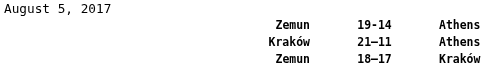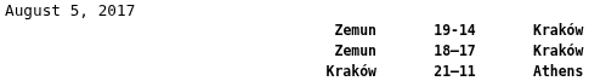 <table style="width:100%;" cellspacing="1">
 <tr>
 <th width=25%></th>
 <th width=2%></th>
 <th width=6%></th>
 <th width=2%></th>
 <th width=25%></th>
 </tr>
 <tr>
 <td>August 5, 2017</td>
 </tr>
 <tr style=font-size:90%>
 <td align=right><strong>Zemun </strong></td>
 <td></td>
 <td align=center><strong>19-14</strong></td>
 <td></td>
-<td><strong> Athens</strong></td>
+<td><strong> Kraków</strong></td>
+<td></td>
+</tr>
+<tr style=font-size:90%>
+<td align=right><strong>Zemun </strong></td>
+<td></td>
+<td align=center><strong>18–17</strong></td>
+<td></td>
+<td><strong> Kraków</strong></td>
 <td></td>
 </tr>
 <tr style=font-size:90%>
 <td align=right><strong>Kraków </strong></td>
 <td></td>
 <td align=center><strong>21–11</strong></td>
 <td></td>
 <td><strong> Athens</strong></td>
 <td></td>
 </tr>
-<tr style=font-size:90%>
-<td align=right><strong>Zemun </strong></td>
-<td></td>
-<td align=center><strong>18–17</strong></td>
-<td></td>
-<td><strong> Kraków</strong></td>
-<td></td>
-</tr>
 </table>
